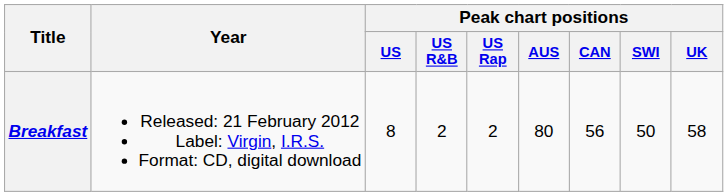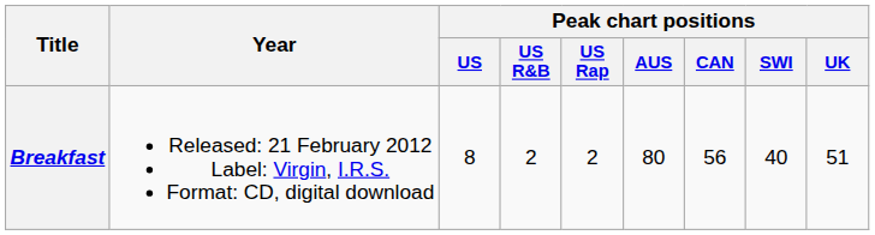 <table class="wikitable plainrowheaders" style="text-align:center;">
 <tr>
 <th scope="col" rowspan="2">Title</th>
 <th scope="col" rowspan="2">Year</th>
 <th scope="col" colspan="7">Peak chart positions</th>
 </tr>
 <tr>
 <th scope="col" style="width:3em;font-size:85%;"><a href='#'>US</a><br></th>
 <th scope="col" style="width:3em;font-size:85%;"><a href='#'>US R&B</a><br></th>
 <th scope="col" style="width:3em;font-size:85%;"><a href='#'>US Rap</a><br></th>
 <th scope="col" style="width:3em;font-size:85%;"><a href='#'>AUS</a><br></th>
 <th scope="col" style="width:3em;font-size:85%;"><a href='#'>CAN</a><br></th>
 <th scope="col" style="width:3em;font-size:85%;"><a href='#'>SWI</a><br></th>
 <th scope="col" style="width:3em;font-size:85%;"><a href='#'>UK</a><br></th>
 </tr>
 <tr>
 <th scope="row"><em><a href='#'>Breakfast</a></em></th>
 <td><br><ul><li>Released: 21 February 2012</li><li>Label: <a href='#'>Virgin</a>, <a href='#'>I.R.S.</a></li><li>Format: CD, digital download</li></ul></td>
 <td>8</td>
 <td>2</td>
 <td>2</td>
 <td>80</td>
 <td>56</td>
-<td>50</td>
-<td>58</td>
+<td>40</td>
+<td>51</td>
 </tr>
 </table>
